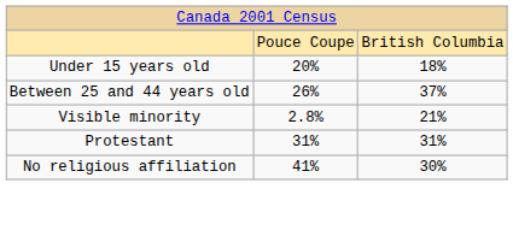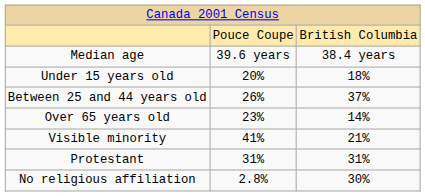 <table class="wikitable" style="float: right; clear:right; margin-left:1em; font-size: 90%;">
 <tr style="text-align:center;background-color:#EDD5A3">
 <td colspan="3"><a href='#'>Canada 2001 Census</a></td>
 </tr>
 <tr style="text-align:center;background-color:#ffebad;">
 <td></td>
 <td>Pouce Coupe</td>
 <td>British Columbia</td>
+</tr>
+<tr style="text-align:center;">
+<td>Median age</td>
+<td>39.6 years</td>
+<td>38.4 years</td>
 </tr>
 <tr style="text-align:center;">
 <td>Under 15 years old</td>
 <td>20%</td>
 <td>18%</td>
 </tr>
 <tr style="text-align:center;">
 <td>Between 25 and 44 years old</td>
 <td>26%</td>
 <td>37%</td>
 </tr>
 <tr style="text-align:center;">
+<td>Over 65 years old</td>
+<td>23%</td>
+<td>14%</td>
+</tr>
+<tr style="text-align:center;">
 <td>Visible minority</td>
-<td>2.8%</td>
+<td>41%</td>
 <td>21%</td>
 </tr>
 <tr style="text-align:center;">
 <td>Protestant</td>
 <td>31%</td>
 <td>31%</td>
 </tr>
 <tr style="text-align:center;">
 <td>No religious affiliation</td>
-<td>41%</td>
+<td>2.8%</td>
 <td>30%</td>
 </tr>
 </table>
